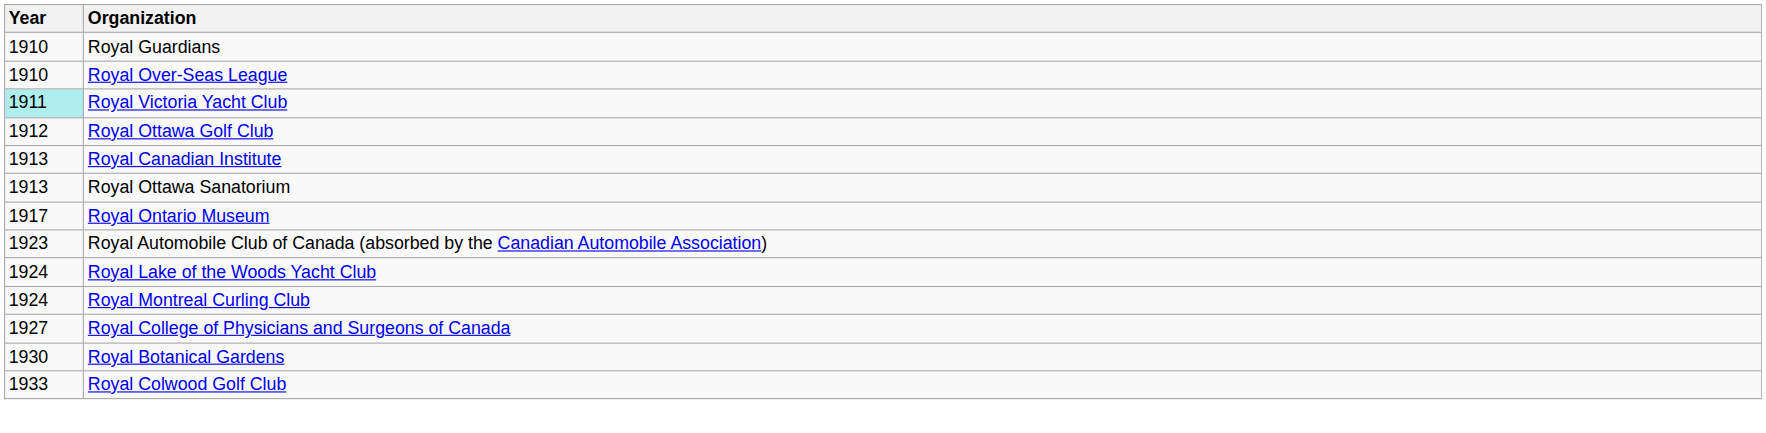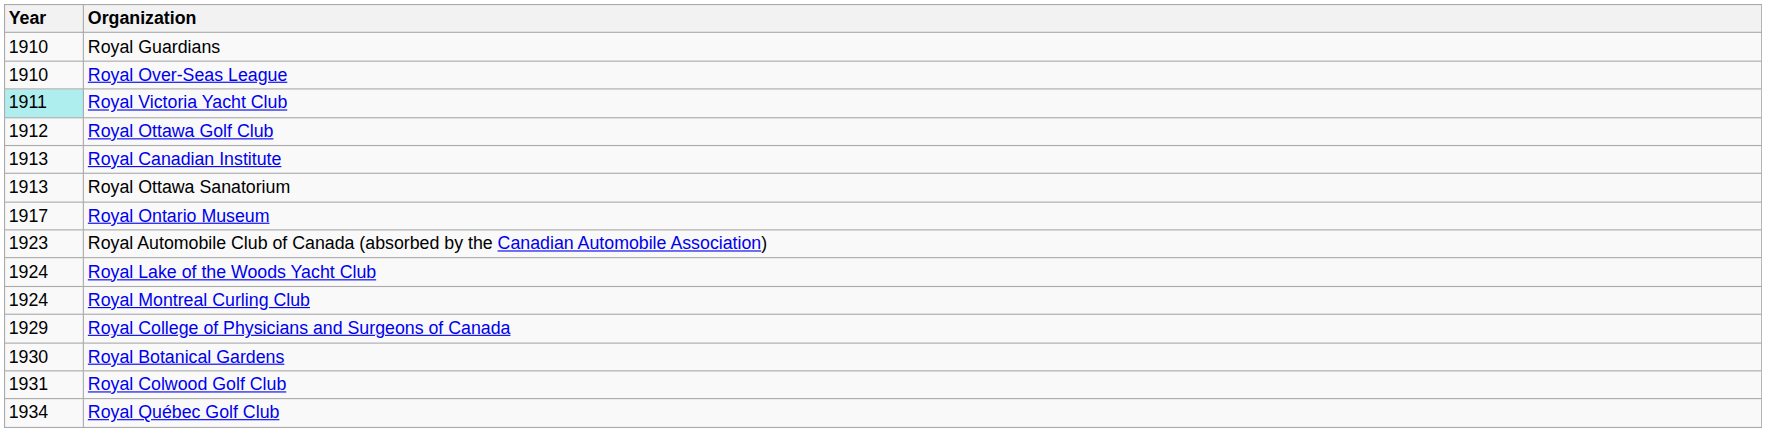 <table class="wikitable" style="width:100%">
 <tr>
 <th style="width:4em;text-align:left">Year</th>
 <th style="text-align:left">Organization</th>
 </tr>
 <tr>
 <td>1910</td>
 <td>Royal Guardians</td>
 </tr>
 <tr>
 <td>1910</td>
 <td><a href='#'>Royal Over-Seas League</a></td>
 </tr>
 <tr>
 <td style="background: paleturquoise;">1911</td>
 <td><a href='#'>Royal Victoria Yacht Club</a></td>
 </tr>
 <tr>
 <td>1912</td>
 <td><a href='#'>Royal Ottawa Golf Club</a></td>
 </tr>
 <tr>
 <td>1913</td>
 <td><a href='#'>Royal Canadian Institute</a></td>
 </tr>
 <tr>
 <td>1913</td>
 <td>Royal Ottawa Sanatorium</td>
 </tr>
 <tr>
 <td>1917</td>
 <td><a href='#'>Royal Ontario Museum</a></td>
 </tr>
 <tr>
 <td>1923</td>
 <td>Royal Automobile Club of Canada (absorbed by the <a href='#'>Canadian Automobile Association</a>)</td>
 </tr>
 <tr>
 <td>1924</td>
 <td><a href='#'>Royal Lake of the Woods Yacht Club</a></td>
 </tr>
 <tr>
 <td>1924</td>
 <td><a href='#'>Royal Montreal Curling Club</a></td>
 </tr>
 <tr>
-<td>1927</td>
+<td>1929</td>
 <td><a href='#'>Royal College of Physicians and Surgeons of Canada</a></td>
 </tr>
 <tr>
 <td>1930</td>
 <td><a href='#'>Royal Botanical Gardens</a></td>
 </tr>
 <tr>
-<td>1933</td>
+<td>1931</td>
 <td><a href='#'>Royal Colwood Golf Club</a></td>
 </tr>
+<tr>
+<td>1934</td>
+<td><a href='#'>Royal Québec Golf Club</a></td>
+</tr>
 </table>
